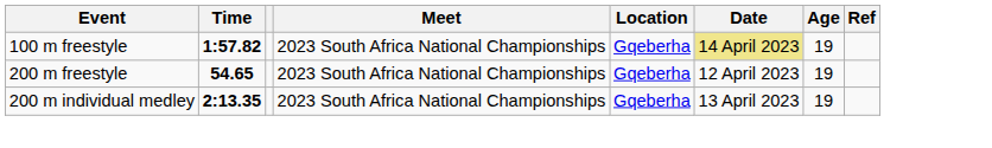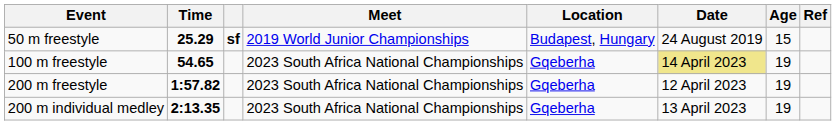 <table class="wikitable">
 <tr>
 <th>Event</th>
 <th>Time</th>
 <th></th>
 <th>Meet</th>
 <th>Location</th>
 <th>Date</th>
 <th>Age</th>
 <th>Ref</th>
 </tr>
 <tr>
+<td>50 m freestyle</td>
+<td style="text-align:center;"><strong>25.29</strong></td>
+<td><strong>sf</strong></td>
+<td><a href='#'>2019 World Junior Championships</a></td>
+<td><a href='#'>Budapest</a>, <a href='#'>Hungary</a></td>
+<td>24 August 2019</td>
+<td style="text-align:center;">15</td>
+<td style="text-align:center;"></td>
+</tr>
+<tr>
 <td>100 m freestyle</td>
-<td style="text-align:center;"><strong>1:57.82</strong></td>
+<td style="text-align:center;"><strong>54.65</strong></td>
 <td></td>
 <td>2023 South Africa National Championships</td>
 <td><a href='#'>Gqeberha</a></td>
 <td style="background: khaki;">14 April 2023</td>
 <td style="text-align:center;">19</td>
 <td style="text-align:center;"></td>
 </tr>
 <tr>
 <td>200 m freestyle</td>
-<td style="text-align:center;"><strong>54.65</strong></td>
+<td style="text-align:center;"><strong>1:57.82</strong></td>
 <td></td>
 <td>2023 South Africa National Championships</td>
 <td><a href='#'>Gqeberha</a></td>
 <td>12 April 2023</td>
 <td style="text-align:center;">19</td>
 <td style="text-align:center;"></td>
 </tr>
 <tr>
 <td>200 m individual medley</td>
 <td style="text-align:center;"><strong>2:13.35</strong></td>
 <td></td>
 <td>2023 South Africa National Championships</td>
 <td><a href='#'>Gqeberha</a></td>
 <td>13 April 2023</td>
 <td style="text-align:center;">19</td>
 <td style="text-align:center;"></td>
 </tr>
 </table>
